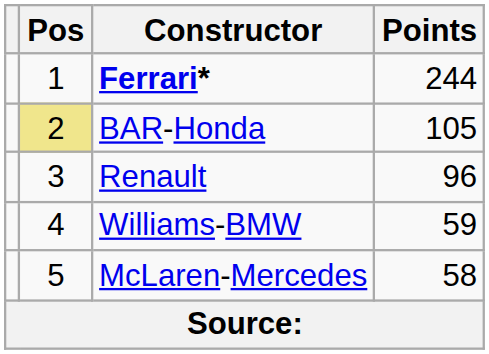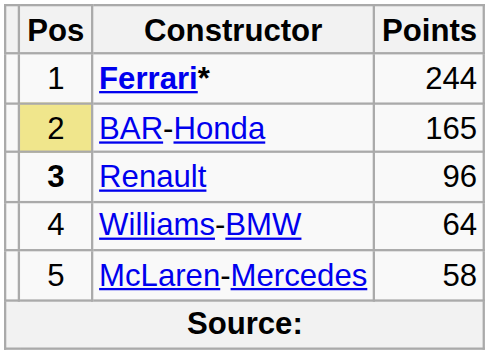 <table class="wikitable" style="font-size: 85%;">
 <tr>
 <th></th>
 <th>Pos</th>
 <th>Constructor</th>
 <th>Points</th>
 </tr>
 <tr>
 <td></td>
 <td align="center">1</td>
 <td> <strong><a href='#'>Ferrari</a>*</strong></td>
 <td align="right">244</td>
 </tr>
 <tr>
 <td></td>
 <td align="center" style="background: khaki;">2</td>
 <td> <a href='#'>BAR</a>-<a href='#'>Honda</a></td>
-<td align="right">105</td>
+<td align="right">165</td>
 </tr>
 <tr>
 <td></td>
-<td align="center">3</td>
+<td align="center"><strong>3</strong></td>
 <td> <a href='#'>Renault</a></td>
 <td align="right">96</td>
 </tr>
 <tr>
 <td></td>
 <td align="center">4</td>
 <td> <a href='#'>Williams</a>-<a href='#'>BMW</a></td>
-<td align="right">59</td>
+<td align="right">64</td>
 </tr>
 <tr>
 <td></td>
 <td align="center">5</td>
 <td> <a href='#'>McLaren</a>-<a href='#'>Mercedes</a></td>
 <td align="right">58</td>
 </tr>
 <tr>
 <th colspan=4>Source:</th>
 </tr>
 </table>
